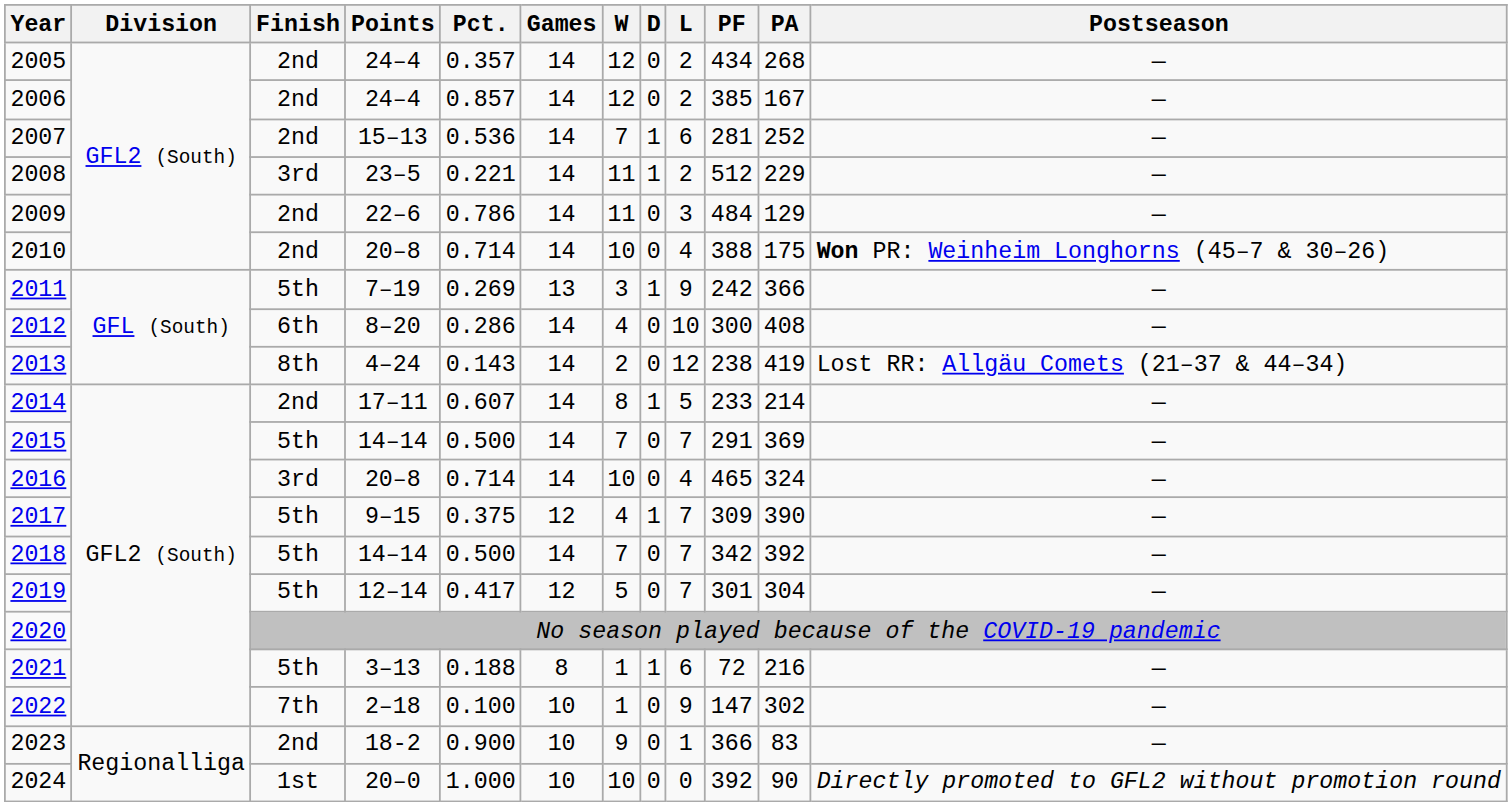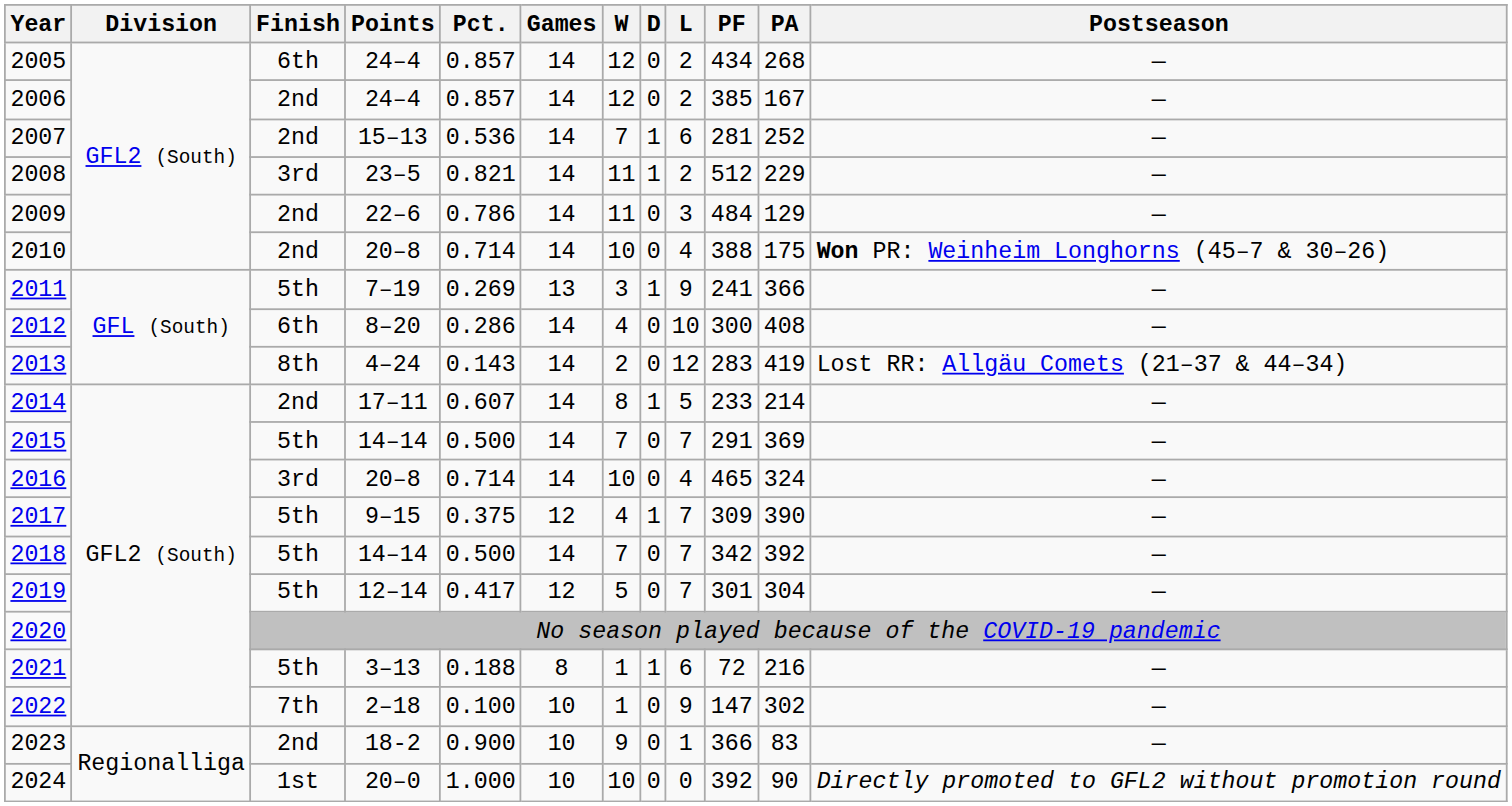 <table class="wikitable" style="text-align:center;">
 <tr>
 <th>Year</th>
 <th>Division</th>
 <th>Finish</th>
 <th>Points</th>
 <th>Pct.</th>
 <th>Games</th>
 <th>W</th>
 <th>D</th>
 <th>L</th>
 <th>PF</th>
 <th>PA</th>
 <th>Postseason</th>
 </tr>
 <tr>
 <td>2005</td>
 <td rowspan="6"><a href='#'>GFL2</a> <small>(South)</small></td>
-<td>2nd</td>
+<td>6th</td>
 <td>24–4</td>
-<td>0.357</td>
+<td>0.857</td>
 <td>14</td>
 <td>12</td>
 <td>0</td>
 <td>2</td>
 <td>434</td>
 <td>268</td>
 <td>—</td>
 </tr>
 <tr>
 <td>2006</td>
 <td>2nd</td>
 <td>24–4</td>
 <td>0.857</td>
 <td>14</td>
 <td>12</td>
 <td>0</td>
 <td>2</td>
 <td>385</td>
 <td>167</td>
 <td>—</td>
 </tr>
 <tr>
 <td>2007</td>
 <td>2nd</td>
 <td>15–13</td>
 <td>0.536</td>
 <td>14</td>
 <td>7</td>
 <td>1</td>
 <td>6</td>
 <td>281</td>
 <td>252</td>
 <td>—</td>
 </tr>
 <tr>
 <td>2008</td>
 <td>3rd</td>
 <td>23–5</td>
-<td>0.221</td>
+<td>0.821</td>
 <td>14</td>
 <td>11</td>
 <td>1</td>
 <td>2</td>
 <td>512</td>
 <td>229</td>
 <td>—</td>
 </tr>
 <tr>
 <td>2009</td>
 <td>2nd</td>
 <td>22–6</td>
 <td>0.786</td>
 <td>14</td>
 <td>11</td>
 <td>0</td>
 <td>3</td>
 <td>484</td>
 <td>129</td>
 <td>—</td>
 </tr>
 <tr>
 <td>2010</td>
 <td>2nd</td>
 <td>20–8</td>
 <td>0.714</td>
 <td>14</td>
 <td>10</td>
 <td>0</td>
 <td>4</td>
 <td>388</td>
 <td>175</td>
 <td style="text-align:left"><strong>Won</strong> PR: <a href='#'>Weinheim Longhorns</a> (45–7 & 30–26)</td>
 </tr>
 <tr>
 <td><a href='#'>2011</a></td>
 <td rowspan="3"><a href='#'>GFL</a> <small>(South)</small></td>
 <td>5th</td>
 <td>7–19</td>
 <td>0.269</td>
 <td>13</td>
 <td>3</td>
 <td>1</td>
 <td>9</td>
-<td>242</td>
+<td>241</td>
 <td>366</td>
 <td>—</td>
 </tr>
 <tr>
 <td><a href='#'>2012</a></td>
 <td>6th</td>
 <td>8–20</td>
 <td>0.286</td>
 <td>14</td>
 <td>4</td>
 <td>0</td>
 <td>10</td>
 <td>300</td>
 <td>408</td>
 <td>—</td>
 </tr>
 <tr>
 <td><a href='#'>2013</a></td>
 <td>8th</td>
 <td>4–24</td>
 <td>0.143</td>
 <td>14</td>
 <td>2</td>
 <td>0</td>
 <td>12</td>
-<td>238</td>
+<td>283</td>
 <td>419</td>
 <td style="text-align:left">Lost RR: <a href='#'>Allgäu Comets</a> (21–37 & 44–34)</td>
 </tr>
 <tr>
 <td><a href='#'>2014</a></td>
 <td rowspan="9">GFL2 <small>(South)</small></td>
 <td>2nd</td>
 <td>17–11</td>
 <td>0.607</td>
 <td>14</td>
 <td>8</td>
 <td>1</td>
 <td>5</td>
 <td>233</td>
 <td>214</td>
 <td>—</td>
 </tr>
 <tr>
 <td><a href='#'>2015</a></td>
 <td>5th</td>
 <td>14–14</td>
 <td>0.500</td>
 <td>14</td>
 <td>7</td>
 <td>0</td>
 <td>7</td>
 <td>291</td>
 <td>369</td>
 <td>—</td>
 </tr>
 <tr>
 <td><a href='#'>2016</a></td>
 <td>3rd</td>
 <td>20–8</td>
 <td>0.714</td>
 <td>14</td>
 <td>10</td>
 <td>0</td>
 <td>4</td>
 <td>465</td>
 <td>324</td>
 <td>—</td>
 </tr>
 <tr>
 <td><a href='#'>2017</a></td>
 <td>5th</td>
 <td>9–15</td>
 <td>0.375</td>
 <td>12</td>
 <td>4</td>
 <td>1</td>
 <td>7</td>
 <td>309</td>
 <td>390</td>
 <td>—</td>
 </tr>
 <tr>
 <td><a href='#'>2018</a></td>
 <td>5th</td>
 <td>14–14</td>
 <td>0.500</td>
 <td>14</td>
 <td>7</td>
 <td>0</td>
 <td>7</td>
 <td>342</td>
 <td>392</td>
 <td>—</td>
 </tr>
 <tr>
 <td><a href='#'>2019</a></td>
 <td>5th</td>
 <td>12–14</td>
 <td>0.417</td>
 <td>12</td>
 <td>5</td>
 <td>0</td>
 <td>7</td>
 <td>301</td>
 <td>304</td>
 <td>—</td>
 </tr>
 <tr>
 <td><a href='#'>2020</a></td>
 <td colspan="10" style="background:#C0C0C0"><em>No season played because of the <a href='#'>COVID-19 pandemic</a></em></td>
 </tr>
 <tr>
 <td><a href='#'>2021</a></td>
 <td>5th</td>
 <td>3–13</td>
 <td>0.188</td>
 <td>8</td>
 <td>1</td>
 <td>1</td>
 <td>6</td>
 <td>72</td>
 <td>216</td>
 <td>—</td>
 </tr>
 <tr>
 <td><a href='#'>2022</a></td>
 <td>7th</td>
 <td>2–18</td>
 <td>0.100</td>
 <td>10</td>
 <td>1</td>
 <td>0</td>
 <td>9</td>
 <td>147</td>
 <td>302</td>
 <td>—</td>
 </tr>
 <tr>
 <td>2023</td>
 <td rowspan="2">Regionalliga</td>
 <td>2nd</td>
 <td>18-2</td>
 <td>0.900</td>
 <td>10</td>
 <td>9</td>
 <td>0</td>
 <td>1</td>
 <td>366</td>
 <td>83</td>
 <td>—</td>
 </tr>
 <tr>
 <td>2024</td>
 <td>1st</td>
 <td>20–0</td>
 <td>1.000</td>
 <td>10</td>
 <td>10</td>
 <td>0</td>
 <td>0</td>
 <td>392</td>
 <td>90</td>
 <td style="text-align:left"><em>Directly promoted to GFL2 without promotion round</em></td>
 </tr>
 </table>
